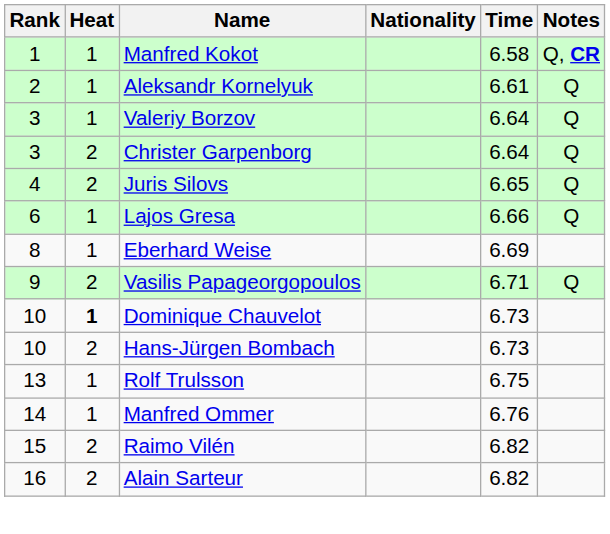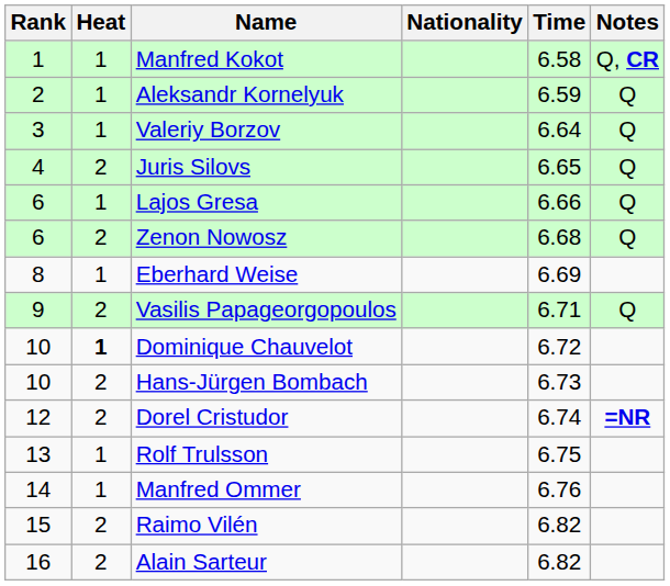 <table class="wikitable sortable" style="text-align:center">
 <tr>
 <th>Rank</th>
 <th>Heat</th>
 <th>Name</th>
 <th>Nationality</th>
 <th>Time</th>
 <th>Notes</th>
 </tr>
 <tr bgcolor=ccffcc>
 <td>1</td>
 <td>1</td>
 <td align="left"><a href='#'>Manfred Kokot</a></td>
 <td align=left></td>
 <td>6.58</td>
 <td>Q, <strong><a href='#'>CR</a></strong></td>
 </tr>
 <tr bgcolor=ccffcc>
 <td>2</td>
 <td>1</td>
 <td align="left"><a href='#'>Aleksandr Kornelyuk</a></td>
 <td align=left></td>
-<td>6.61</td>
+<td>6.59</td>
 <td>Q</td>
 </tr>
 <tr bgcolor=ccffcc>
 <td>3</td>
 <td>1</td>
 <td align="left"><a href='#'>Valeriy Borzov</a></td>
-<td align=left></td>
-<td>6.64</td>
-<td>Q</td>
-</tr>
-<tr bgcolor=ccffcc>
-<td>3</td>
-<td>2</td>
-<td align="left"><a href='#'>Christer Garpenborg</a></td>
 <td align=left></td>
 <td>6.64</td>
 <td>Q</td>
 </tr>
 <tr bgcolor=ccffcc>
 <td>4</td>
 <td>2</td>
 <td align="left"><a href='#'>Juris Silovs</a></td>
 <td align=left></td>
 <td>6.65</td>
 <td>Q</td>
 </tr>
 <tr bgcolor=ccffcc>
 <td>6</td>
 <td>1</td>
 <td align="left"><a href='#'>Lajos Gresa</a></td>
 <td align=left></td>
 <td>6.66</td>
+<td>Q</td>
+</tr>
+<tr bgcolor=ccffcc>
+<td>6</td>
+<td>2</td>
+<td align="left"><a href='#'>Zenon Nowosz</a></td>
+<td align=left></td>
+<td>6.68</td>
 <td>Q</td>
 </tr>
 <tr>
 <td>8</td>
 <td>1</td>
 <td align="left"><a href='#'>Eberhard Weise</a></td>
 <td align=left></td>
 <td>6.69</td>
 <td></td>
 </tr>
 <tr bgcolor=ccffcc>
 <td>9</td>
 <td>2</td>
 <td align="left"><a href='#'>Vasilis Papageorgopoulos</a></td>
 <td align=left></td>
 <td>6.71</td>
 <td>Q</td>
 </tr>
 <tr>
 <td>10</td>
 <td><strong>1</strong></td>
 <td align="left"><a href='#'>Dominique Chauvelot</a></td>
 <td align=left></td>
-<td>6.73</td>
+<td>6.72</td>
 <td></td>
 </tr>
 <tr>
 <td>10</td>
 <td>2</td>
 <td align="left"><a href='#'>Hans-Jürgen Bombach</a></td>
 <td align=left></td>
 <td>6.73</td>
 <td></td>
+</tr>
+<tr>
+<td>12</td>
+<td>2</td>
+<td align="left"><a href='#'>Dorel Cristudor</a></td>
+<td align=left></td>
+<td>6.74</td>
+<td><strong><a href='#'>=NR</a></strong></td>
 </tr>
 <tr>
 <td>13</td>
 <td>1</td>
 <td align="left"><a href='#'>Rolf Trulsson</a></td>
 <td align=left></td>
 <td>6.75</td>
 <td></td>
 </tr>
 <tr>
 <td>14</td>
 <td>1</td>
 <td align="left"><a href='#'>Manfred Ommer</a></td>
 <td align=left></td>
 <td>6.76</td>
 <td></td>
 </tr>
 <tr>
 <td>15</td>
 <td>2</td>
 <td align="left"><a href='#'>Raimo Vilén</a></td>
 <td align=left></td>
 <td>6.82</td>
 <td></td>
 </tr>
 <tr>
 <td>16</td>
 <td>2</td>
 <td align="left"><a href='#'>Alain Sarteur</a></td>
 <td align=left></td>
 <td>6.82</td>
 <td></td>
 </tr>
 </table>
